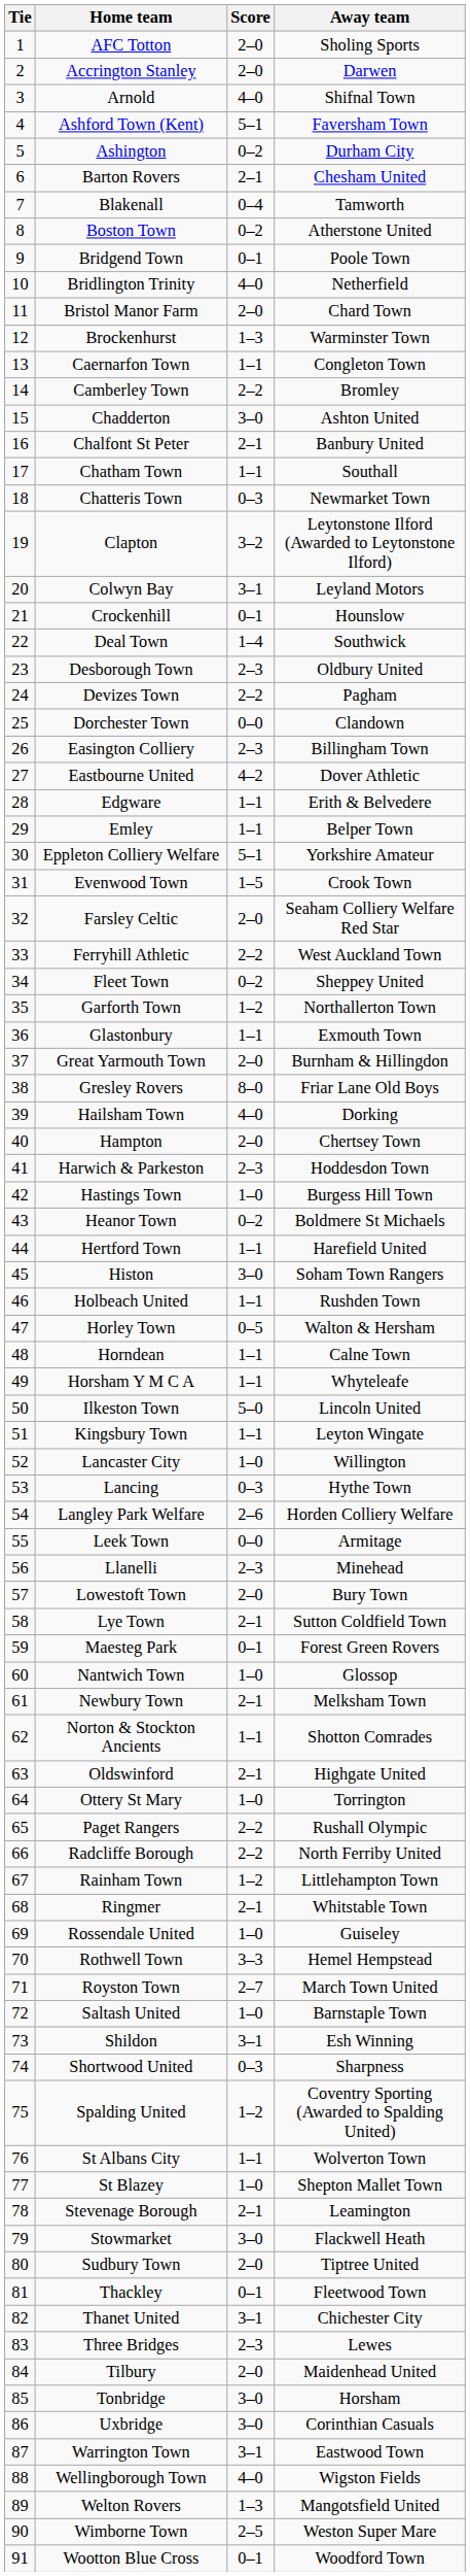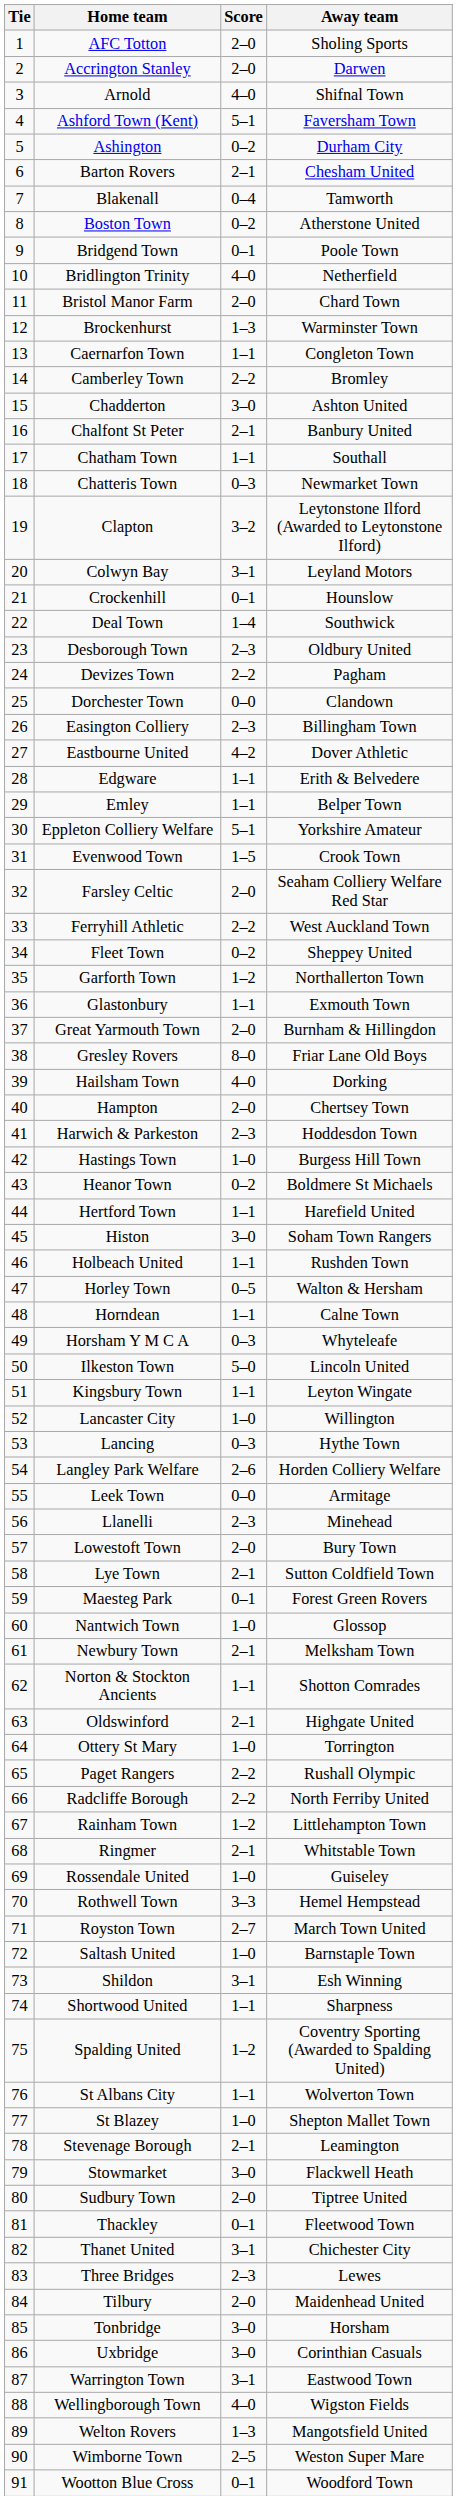 <table class="wikitable" style="text-align:center;">
 <tr>
 <th width=20>Tie</th>
 <th width=175>Home team</th>
 <th width=20>Score</th>
 <th width=175>Away team</th>
 </tr>
 <tr>
 <td>1</td>
 <td><a href='#'>AFC Totton</a></td>
 <td>2–0</td>
 <td>Sholing Sports</td>
 </tr>
 <tr>
 <td>2</td>
 <td><a href='#'>Accrington Stanley</a></td>
 <td>2–0</td>
 <td><a href='#'>Darwen</a></td>
 </tr>
 <tr>
 <td>3</td>
 <td>Arnold</td>
 <td>4–0</td>
 <td>Shifnal Town</td>
 </tr>
 <tr>
 <td>4</td>
 <td><a href='#'>Ashford Town (Kent)</a></td>
 <td>5–1</td>
 <td><a href='#'>Faversham Town</a></td>
 </tr>
 <tr>
 <td>5</td>
 <td><a href='#'>Ashington</a></td>
 <td>0–2</td>
 <td><a href='#'>Durham City</a></td>
 </tr>
 <tr>
 <td>6</td>
 <td>Barton Rovers</td>
 <td>2–1</td>
 <td><a href='#'>Chesham United</a></td>
 </tr>
 <tr>
 <td>7</td>
 <td>Blakenall</td>
 <td>0–4</td>
 <td>Tamworth</td>
 </tr>
 <tr>
 <td>8</td>
 <td><a href='#'>Boston Town</a></td>
 <td>0–2</td>
 <td>Atherstone United</td>
 </tr>
 <tr>
 <td>9</td>
 <td>Bridgend Town</td>
 <td>0–1</td>
 <td>Poole Town</td>
 </tr>
 <tr>
 <td>10</td>
 <td>Bridlington Trinity</td>
 <td>4–0</td>
 <td>Netherfield</td>
 </tr>
 <tr>
 <td>11</td>
 <td>Bristol Manor Farm</td>
 <td>2–0</td>
 <td>Chard Town</td>
 </tr>
 <tr>
 <td>12</td>
 <td>Brockenhurst</td>
 <td>1–3</td>
 <td>Warminster Town</td>
 </tr>
 <tr>
 <td>13</td>
 <td>Caernarfon Town</td>
 <td>1–1</td>
 <td>Congleton Town</td>
 </tr>
 <tr>
 <td>14</td>
 <td>Camberley Town</td>
 <td>2–2</td>
 <td>Bromley</td>
 </tr>
 <tr>
 <td>15</td>
 <td>Chadderton</td>
 <td>3–0</td>
 <td>Ashton United</td>
 </tr>
 <tr>
 <td>16</td>
 <td>Chalfont St Peter</td>
 <td>2–1</td>
 <td>Banbury United</td>
 </tr>
 <tr>
 <td>17</td>
 <td>Chatham Town</td>
 <td>1–1</td>
 <td>Southall</td>
 </tr>
 <tr>
 <td>18</td>
 <td>Chatteris Town</td>
 <td>0–3</td>
 <td>Newmarket Town</td>
 </tr>
 <tr>
 <td>19</td>
 <td>Clapton</td>
 <td>3–2</td>
 <td>Leytonstone Ilford (Awarded to Leytonstone Ilford)</td>
 </tr>
 <tr>
 <td>20</td>
 <td>Colwyn Bay</td>
 <td>3–1</td>
 <td>Leyland Motors</td>
 </tr>
 <tr>
 <td>21</td>
 <td>Crockenhill</td>
 <td>0–1</td>
 <td>Hounslow</td>
 </tr>
 <tr>
 <td>22</td>
 <td>Deal Town</td>
 <td>1–4</td>
 <td>Southwick</td>
 </tr>
 <tr>
 <td>23</td>
 <td>Desborough Town</td>
 <td>2–3</td>
 <td>Oldbury United</td>
 </tr>
 <tr>
 <td>24</td>
 <td>Devizes Town</td>
 <td>2–2</td>
 <td>Pagham</td>
 </tr>
 <tr>
 <td>25</td>
 <td>Dorchester Town</td>
 <td>0–0</td>
 <td>Clandown</td>
 </tr>
 <tr>
 <td>26</td>
 <td>Easington Colliery</td>
 <td>2–3</td>
 <td>Billingham Town</td>
 </tr>
 <tr>
 <td>27</td>
 <td>Eastbourne United</td>
 <td>4–2</td>
 <td>Dover Athletic</td>
 </tr>
 <tr>
 <td>28</td>
 <td>Edgware</td>
 <td>1–1</td>
 <td>Erith & Belvedere</td>
 </tr>
 <tr>
 <td>29</td>
 <td>Emley</td>
 <td>1–1</td>
 <td>Belper Town</td>
 </tr>
 <tr>
 <td>30</td>
 <td>Eppleton Colliery Welfare</td>
 <td>5–1</td>
 <td>Yorkshire Amateur</td>
 </tr>
 <tr>
 <td>31</td>
 <td>Evenwood Town</td>
 <td>1–5</td>
 <td>Crook Town</td>
 </tr>
 <tr>
 <td>32</td>
 <td>Farsley Celtic</td>
 <td>2–0</td>
 <td>Seaham Colliery Welfare Red Star</td>
 </tr>
 <tr>
 <td>33</td>
 <td>Ferryhill Athletic</td>
 <td>2–2</td>
 <td>West Auckland Town</td>
 </tr>
 <tr>
 <td>34</td>
 <td>Fleet Town</td>
 <td>0–2</td>
 <td>Sheppey United</td>
 </tr>
 <tr>
 <td>35</td>
 <td>Garforth Town</td>
 <td>1–2</td>
 <td>Northallerton Town</td>
 </tr>
 <tr>
 <td>36</td>
 <td>Glastonbury</td>
 <td>1–1</td>
 <td>Exmouth Town</td>
 </tr>
 <tr>
 <td>37</td>
 <td>Great Yarmouth Town</td>
 <td>2–0</td>
 <td>Burnham & Hillingdon</td>
 </tr>
 <tr>
 <td>38</td>
 <td>Gresley Rovers</td>
 <td>8–0</td>
 <td>Friar Lane Old Boys</td>
 </tr>
 <tr>
 <td>39</td>
 <td>Hailsham Town</td>
 <td>4–0</td>
 <td>Dorking</td>
 </tr>
 <tr>
 <td>40</td>
 <td>Hampton</td>
 <td>2–0</td>
 <td>Chertsey Town</td>
 </tr>
 <tr>
 <td>41</td>
 <td>Harwich & Parkeston</td>
 <td>2–3</td>
 <td>Hoddesdon Town</td>
 </tr>
 <tr>
 <td>42</td>
 <td>Hastings Town</td>
 <td>1–0</td>
 <td>Burgess Hill Town</td>
 </tr>
 <tr>
 <td>43</td>
 <td>Heanor Town</td>
 <td>0–2</td>
 <td>Boldmere St Michaels</td>
 </tr>
 <tr>
 <td>44</td>
 <td>Hertford Town</td>
 <td>1–1</td>
 <td>Harefield United</td>
 </tr>
 <tr>
 <td>45</td>
 <td>Histon</td>
 <td>3–0</td>
 <td>Soham Town Rangers</td>
 </tr>
 <tr>
 <td>46</td>
 <td>Holbeach United</td>
 <td>1–1</td>
 <td>Rushden Town</td>
 </tr>
 <tr>
 <td>47</td>
 <td>Horley Town</td>
 <td>0–5</td>
 <td>Walton & Hersham</td>
 </tr>
 <tr>
 <td>48</td>
 <td>Horndean</td>
 <td>1–1</td>
 <td>Calne Town</td>
 </tr>
 <tr>
 <td>49</td>
 <td>Horsham Y M C A</td>
-<td>1–1</td>
+<td>0–3</td>
 <td>Whyteleafe</td>
 </tr>
 <tr>
 <td>50</td>
 <td>Ilkeston Town</td>
 <td>5–0</td>
 <td>Lincoln United</td>
 </tr>
 <tr>
 <td>51</td>
 <td>Kingsbury Town</td>
 <td>1–1</td>
 <td>Leyton Wingate</td>
 </tr>
 <tr>
 <td>52</td>
 <td>Lancaster City</td>
 <td>1–0</td>
 <td>Willington</td>
 </tr>
 <tr>
 <td>53</td>
 <td>Lancing</td>
 <td>0–3</td>
 <td>Hythe Town</td>
 </tr>
 <tr>
 <td>54</td>
 <td>Langley Park Welfare</td>
 <td>2–6</td>
 <td>Horden Colliery Welfare</td>
 </tr>
 <tr>
 <td>55</td>
 <td>Leek Town</td>
 <td>0–0</td>
 <td>Armitage</td>
 </tr>
 <tr>
 <td>56</td>
 <td>Llanelli</td>
 <td>2–3</td>
 <td>Minehead</td>
 </tr>
 <tr>
 <td>57</td>
 <td>Lowestoft Town</td>
 <td>2–0</td>
 <td>Bury Town</td>
 </tr>
 <tr>
 <td>58</td>
 <td>Lye Town</td>
 <td>2–1</td>
 <td>Sutton Coldfield Town</td>
 </tr>
 <tr>
 <td>59</td>
 <td>Maesteg Park</td>
 <td>0–1</td>
 <td>Forest Green Rovers</td>
 </tr>
 <tr>
 <td>60</td>
 <td>Nantwich Town</td>
 <td>1–0</td>
 <td>Glossop</td>
 </tr>
 <tr>
 <td>61</td>
 <td>Newbury Town</td>
 <td>2–1</td>
 <td>Melksham Town</td>
 </tr>
 <tr>
 <td>62</td>
 <td>Norton & Stockton Ancients</td>
 <td>1–1</td>
 <td>Shotton Comrades</td>
 </tr>
 <tr>
 <td>63</td>
 <td>Oldswinford</td>
 <td>2–1</td>
 <td>Highgate United</td>
 </tr>
 <tr>
 <td>64</td>
 <td>Ottery St Mary</td>
 <td>1–0</td>
 <td>Torrington</td>
 </tr>
 <tr>
 <td>65</td>
 <td>Paget Rangers</td>
 <td>2–2</td>
 <td>Rushall Olympic</td>
 </tr>
 <tr>
 <td>66</td>
 <td>Radcliffe Borough</td>
 <td>2–2</td>
 <td>North Ferriby United</td>
 </tr>
 <tr>
 <td>67</td>
 <td>Rainham Town</td>
 <td>1–2</td>
 <td>Littlehampton Town</td>
 </tr>
 <tr>
 <td>68</td>
 <td>Ringmer</td>
 <td>2–1</td>
 <td>Whitstable Town</td>
 </tr>
 <tr>
 <td>69</td>
 <td>Rossendale United</td>
 <td>1–0</td>
 <td>Guiseley</td>
 </tr>
 <tr>
 <td>70</td>
 <td>Rothwell Town</td>
 <td>3–3</td>
 <td>Hemel Hempstead</td>
 </tr>
 <tr>
 <td>71</td>
 <td>Royston Town</td>
 <td>2–7</td>
 <td>March Town United</td>
 </tr>
 <tr>
 <td>72</td>
 <td>Saltash United</td>
 <td>1–0</td>
 <td>Barnstaple Town</td>
 </tr>
 <tr>
 <td>73</td>
 <td>Shildon</td>
 <td>3–1</td>
 <td>Esh Winning</td>
 </tr>
 <tr>
 <td>74</td>
 <td>Shortwood United</td>
-<td>0–3</td>
+<td>1–1</td>
 <td>Sharpness</td>
 </tr>
 <tr>
 <td>75</td>
 <td>Spalding United</td>
 <td>1–2</td>
 <td>Coventry Sporting (Awarded to Spalding United)</td>
 </tr>
 <tr>
 <td>76</td>
 <td>St Albans City</td>
 <td>1–1</td>
 <td>Wolverton Town</td>
 </tr>
 <tr>
 <td>77</td>
 <td>St Blazey</td>
 <td>1–0</td>
 <td>Shepton Mallet Town</td>
 </tr>
 <tr>
 <td>78</td>
 <td>Stevenage Borough</td>
 <td>2–1</td>
 <td>Leamington</td>
 </tr>
 <tr>
 <td>79</td>
 <td>Stowmarket</td>
 <td>3–0</td>
 <td>Flackwell Heath</td>
 </tr>
 <tr>
 <td>80</td>
 <td>Sudbury Town</td>
 <td>2–0</td>
 <td>Tiptree United</td>
 </tr>
 <tr>
 <td>81</td>
 <td>Thackley</td>
 <td>0–1</td>
 <td>Fleetwood Town</td>
 </tr>
 <tr>
 <td>82</td>
 <td>Thanet United</td>
 <td>3–1</td>
 <td>Chichester City</td>
 </tr>
 <tr>
 <td>83</td>
 <td>Three Bridges</td>
 <td>2–3</td>
 <td>Lewes</td>
 </tr>
 <tr>
 <td>84</td>
 <td>Tilbury</td>
 <td>2–0</td>
 <td>Maidenhead United</td>
 </tr>
 <tr>
 <td>85</td>
 <td>Tonbridge</td>
 <td>3–0</td>
 <td>Horsham</td>
 </tr>
 <tr>
 <td>86</td>
 <td>Uxbridge</td>
 <td>3–0</td>
 <td>Corinthian Casuals</td>
 </tr>
 <tr>
 <td>87</td>
 <td>Warrington Town</td>
 <td>3–1</td>
 <td>Eastwood Town</td>
 </tr>
 <tr>
 <td>88</td>
 <td>Wellingborough Town</td>
 <td>4–0</td>
 <td>Wigston Fields</td>
 </tr>
 <tr>
 <td>89</td>
 <td>Welton Rovers</td>
 <td>1–3</td>
 <td>Mangotsfield United</td>
 </tr>
 <tr>
 <td>90</td>
 <td>Wimborne Town</td>
 <td>2–5</td>
 <td>Weston Super Mare</td>
 </tr>
 <tr>
 <td>91</td>
 <td>Wootton Blue Cross</td>
 <td>0–1</td>
 <td>Woodford Town</td>
 </tr>
 </table>
